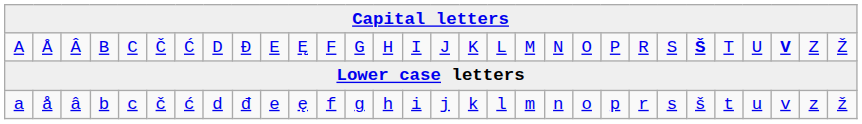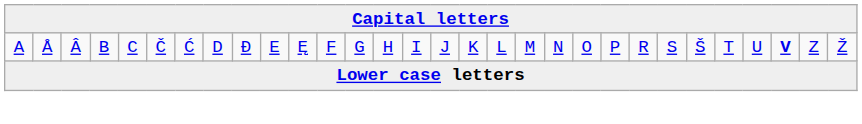 <table class=wikitable style=text-align:center>
 <tr>
 <td bgcolor="#EFEFEF" colspan="30"><strong><a href='#'>Capital letters</a></strong></td>
 </tr>
 <tr>
 <td width=15><a href='#'>A</a></td>
 <td width=15><a href='#'>Å</a></td>
 <td width=15><a href='#'>Â</a></td>
 <td width=15><a href='#'>B</a></td>
 <td width=15><a href='#'>C</a></td>
 <td width=15><a href='#'>Č</a></td>
 <td width=15><a href='#'>Ć</a></td>
 <td width=15><a href='#'>D</a></td>
 <td width=15><a href='#'>Đ</a></td>
 <td width=15><a href='#'>E</a></td>
 <td width=15><a href='#'>Ę</a></td>
 <td width=15><a href='#'>F</a></td>
 <td width=15><a href='#'>G</a></td>
 <td width=15><a href='#'>H</a></td>
 <td width=15><a href='#'>I</a></td>
 <td width=15><a href='#'>J</a></td>
 <td width=15><a href='#'>K</a></td>
 <td width=15><a href='#'>L</a></td>
 <td width=15><a href='#'>M</a></td>
 <td width=15><a href='#'>N</a></td>
 <td width=15><a href='#'>O</a></td>
 <td width=15><a href='#'>P</a></td>
 <td width=15><a href='#'>R</a></td>
 <td width=15><a href='#'>S</a></td>
-<td width=15><strong><a href='#'>Š</a></strong></td>
+<td width=15><a href='#'>Š</a></td>
 <td width=15><a href='#'>T</a></td>
 <td width=15><a href='#'>U</a></td>
 <td width=15><strong><a href='#'>V</a></strong></td>
 <td width=15><a href='#'>Z</a></td>
 <td width=15><a href='#'>Ž</a></td>
 </tr>
 <tr>
 <td bgcolor="#EFEFEF" colspan="30"><strong><a href='#'>Lower case</a> letters</strong></td>
 </tr>
-<tr>
-<td><a href='#'>a</a></td>
-<td><a href='#'>å</a></td>
-<td><a href='#'>â</a></td>
-<td><a href='#'>b</a></td>
-<td><a href='#'>c</a></td>
-<td><a href='#'>č</a></td>
-<td><a href='#'>ć</a></td>
-<td><a href='#'>d</a></td>
-<td><a href='#'>đ</a></td>
-<td><a href='#'>e</a></td>
-<td><a href='#'>ę</a></td>
-<td><a href='#'>f</a></td>
-<td><a href='#'>g</a></td>
-<td><a href='#'>h</a></td>
-<td><a href='#'>i</a></td>
-<td><a href='#'>j</a></td>
-<td><a href='#'>k</a></td>
-<td><a href='#'>l</a></td>
-<td><a href='#'>m</a></td>
-<td><a href='#'>n</a></td>
-<td><a href='#'>o</a></td>
-<td><a href='#'>p</a></td>
-<td><a href='#'>r</a></td>
-<td><a href='#'>s</a></td>
-<td><a href='#'>š</a></td>
-<td><a href='#'>t</a></td>
-<td><a href='#'>u</a></td>
-<td><a href='#'>v</a></td>
-<td><a href='#'>z</a></td>
-<td><a href='#'>ž</a></td>
-</tr>
 </table>
